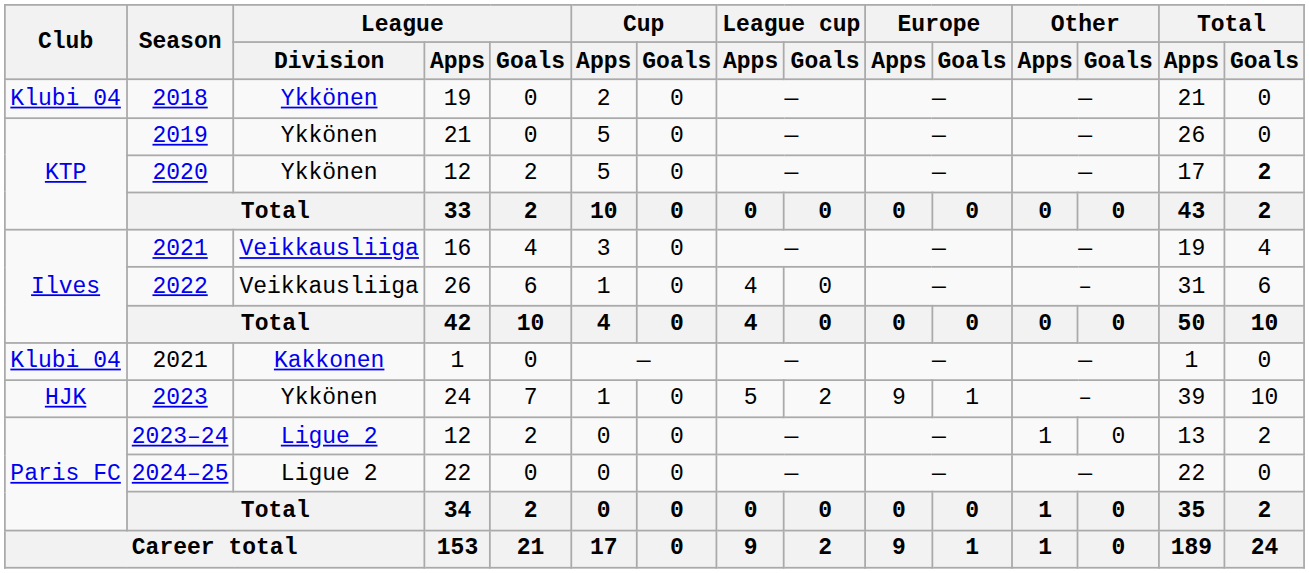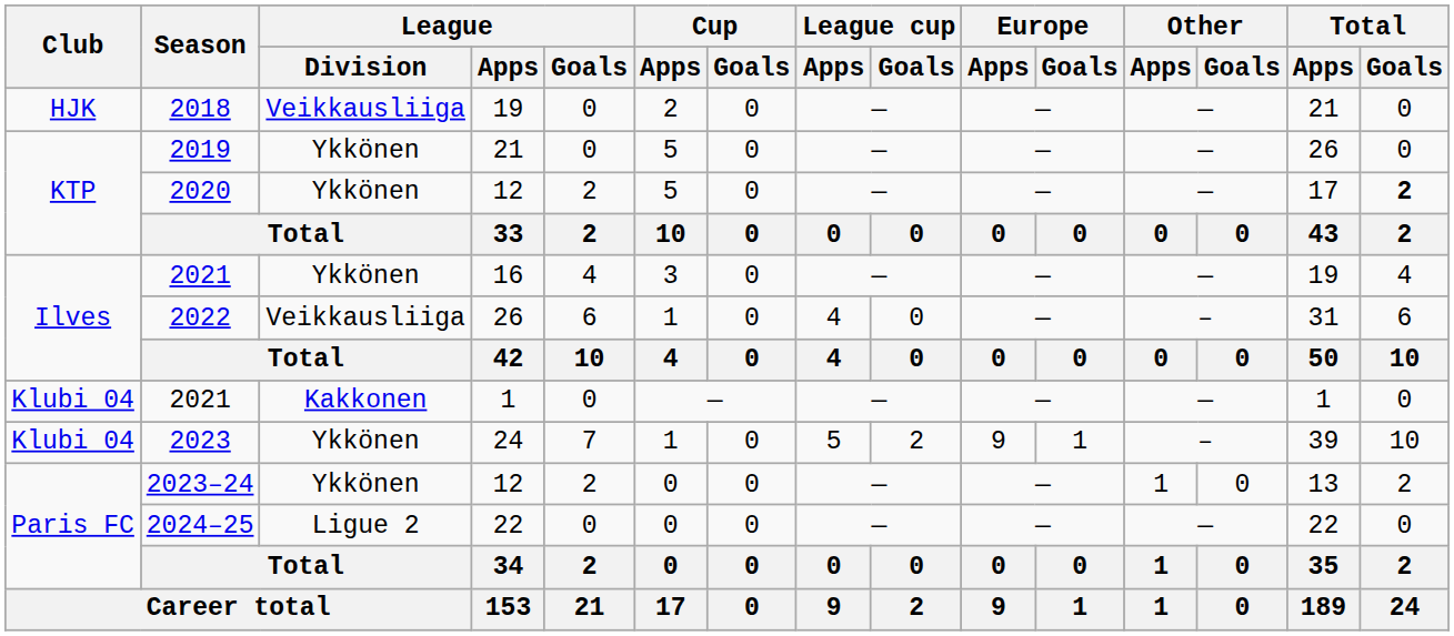 <table class="wikitable" style="text-align:center">
 <tr>
 <th rowspan=2>Club</th>
 <th rowspan=2>Season</th>
 <th colspan=3>League</th>
 <th colspan=2>Cup </th>
 <th colspan=2>League cup</th>
 <th colspan=2>Europe</th>
 <th colspan=2>Other</th>
 <th colspan=2>Total</th>
 </tr>
 <tr>
 <th>Division</th>
 <th>Apps</th>
 <th>Goals</th>
 <th>Apps</th>
 <th>Goals</th>
 <th>Apps</th>
 <th>Goals</th>
 <th>Apps</th>
 <th>Goals</th>
 <th>Apps</th>
 <th>Goals</th>
 <th>Apps</th>
 <th>Goals</th>
 </tr>
 <tr>
-<td><a href='#'>Klubi 04</a></td>
+<td><a href='#'>HJK</a></td>
 <td><a href='#'>2018</a></td>
-<td><a href='#'>Ykkönen</a></td>
+<td><a href='#'>Veikkausliiga</a></td>
 <td>19</td>
 <td>0</td>
 <td>2</td>
 <td>0</td>
 <td colspan="2">—</td>
 <td colspan="2">—</td>
 <td colspan="2">—</td>
 <td>21</td>
 <td>0</td>
 </tr>
 <tr>
 <td rowspan="3"><a href='#'>KTP</a></td>
 <td><a href='#'>2019</a></td>
 <td>Ykkönen</td>
 <td>21</td>
 <td>0</td>
 <td>5</td>
 <td>0</td>
 <td colspan="2">—</td>
 <td colspan="2">—</td>
 <td colspan="2">—</td>
 <td>26</td>
 <td>0</td>
 </tr>
 <tr>
 <td><a href='#'>2020</a></td>
 <td>Ykkönen</td>
 <td>12</td>
 <td>2</td>
 <td>5</td>
 <td>0</td>
 <td colspan="2">—</td>
 <td colspan="2">—</td>
 <td colspan="2">—</td>
 <td>17</td>
 <td><strong>2</strong></td>
 </tr>
 <tr>
 <th colspan="2">Total</th>
 <th>33</th>
 <th>2</th>
 <th>10</th>
 <th>0</th>
 <th>0</th>
 <th>0</th>
 <th>0</th>
 <th>0</th>
 <th>0</th>
 <th>0</th>
 <th>43</th>
 <th>2</th>
 </tr>
 <tr>
 <td rowspan="3"><a href='#'>Ilves</a></td>
 <td><a href='#'>2021</a></td>
-<td><a href='#'>Veikkausliiga</a></td>
+<td>Ykkönen</td>
 <td>16</td>
 <td>4</td>
 <td>3</td>
 <td>0</td>
 <td colspan="2">—</td>
 <td colspan="2">—</td>
 <td colspan="2">—</td>
 <td>19</td>
 <td>4</td>
 </tr>
 <tr>
 <td><a href='#'>2022</a></td>
 <td>Veikkausliiga</td>
 <td>26</td>
 <td>6</td>
 <td>1</td>
 <td>0</td>
 <td>4</td>
 <td>0</td>
 <td colspan="2">—</td>
 <td colspan=2>–</td>
 <td>31</td>
 <td>6</td>
 </tr>
 <tr>
 <th colspan="2">Total</th>
 <th>42</th>
 <th>10</th>
 <th>4</th>
 <th>0</th>
 <th>4</th>
 <th>0</th>
 <th>0</th>
 <th>0</th>
 <th>0</th>
 <th>0</th>
 <th>50</th>
 <th>10</th>
 </tr>
 <tr>
 <td><a href='#'>Klubi 04</a></td>
 <td>2021</td>
 <td><a href='#'>Kakkonen</a></td>
 <td>1</td>
 <td>0</td>
 <td colspan="2">—</td>
 <td colspan="2">—</td>
 <td colspan="2">—</td>
 <td colspan="2">—</td>
 <td>1</td>
 <td>0</td>
 </tr>
 <tr>
-<td><a href='#'>HJK</a></td>
+<td><a href='#'>Klubi 04</a></td>
 <td><a href='#'>2023</a></td>
 <td>Ykkönen</td>
 <td>24</td>
 <td>7</td>
 <td>1</td>
 <td>0</td>
 <td>5</td>
 <td>2</td>
 <td>9</td>
 <td>1</td>
 <td colspan=2>–</td>
 <td>39</td>
 <td>10</td>
 </tr>
 <tr>
 <td rowspan=3><a href='#'>Paris FC</a></td>
 <td><a href='#'>2023–24</a></td>
-<td><a href='#'>Ligue 2</a></td>
+<td>Ykkönen</td>
 <td>12</td>
 <td>2</td>
 <td>0</td>
 <td>0</td>
 <td colspan="2">—</td>
 <td colspan="2">—</td>
 <td>1</td>
 <td>0</td>
 <td>13</td>
 <td>2</td>
 </tr>
 <tr>
 <td><a href='#'>2024–25</a></td>
 <td>Ligue 2</td>
 <td>22</td>
 <td>0</td>
 <td>0</td>
 <td>0</td>
 <td colspan="2">—</td>
 <td colspan="2">—</td>
 <td colspan="2">—</td>
 <td>22</td>
 <td>0</td>
 </tr>
 <tr>
 <th colspan="2">Total</th>
 <th>34</th>
 <th>2</th>
 <th>0</th>
 <th>0</th>
 <th>0</th>
 <th>0</th>
 <th>0</th>
 <th>0</th>
 <th>1</th>
 <th>0</th>
 <th>35</th>
 <th>2</th>
 </tr>
 <tr>
 <th colspan="3">Career total</th>
 <th>153</th>
 <th>21</th>
 <th>17</th>
 <th>0</th>
 <th>9</th>
 <th>2</th>
 <th>9</th>
 <th>1</th>
 <th>1</th>
 <th>0</th>
 <th>189</th>
 <th>24</th>
 </tr>
 </table>
